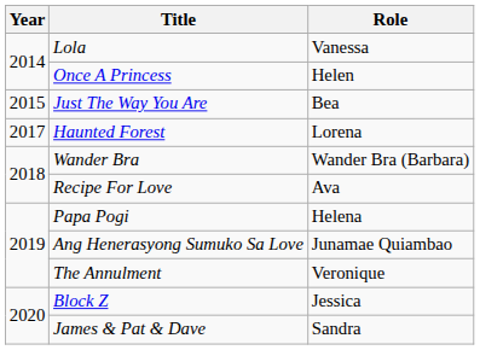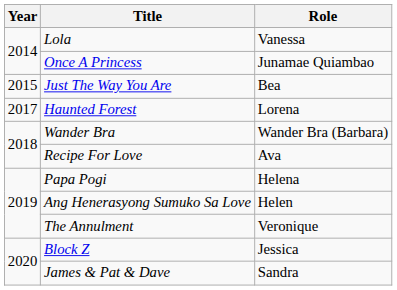 <table class="wikitable sortable">
 <tr>
 <th>Year</th>
 <th>Title</th>
 <th>Role</th>
 </tr>
 <tr>
 <td rowspan="2">2014</td>
 <td><em>Lola</em></td>
 <td>Vanessa</td>
 </tr>
 <tr>
 <td><em><a href='#'>Once A Princess</a></em></td>
-<td>Helen</td>
+<td>Junamae Quiambao</td>
 </tr>
 <tr>
 <td>2015</td>
 <td><em><a href='#'>Just The Way You Are</a></em></td>
 <td>Bea</td>
 </tr>
 <tr>
 <td>2017</td>
 <td><em><a href='#'>Haunted Forest</a></em></td>
 <td>Lorena</td>
 </tr>
 <tr>
 <td rowspan=2>2018</td>
 <td><em>Wander Bra</em></td>
 <td>Wander Bra (Barbara)</td>
 </tr>
 <tr>
 <td><em>Recipe For Love</em></td>
 <td>Ava</td>
 </tr>
 <tr>
 <td rowspan="3">2019</td>
 <td><em>Papa Pogi</em></td>
 <td>Helena</td>
 </tr>
 <tr>
 <td><em>Ang Henerasyong Sumuko Sa Love</em></td>
-<td>Junamae Quiambao</td>
+<td>Helen</td>
 </tr>
 <tr>
 <td><em>The Annulment</em></td>
 <td>Veronique</td>
 </tr>
 <tr>
 <td rowspan="2">2020</td>
 <td><em><a href='#'>Block Z</a></em></td>
 <td>Jessica</td>
 </tr>
 <tr>
 <td><em>James & Pat & Dave</em></td>
 <td>Sandra</td>
 </tr>
 </table>
